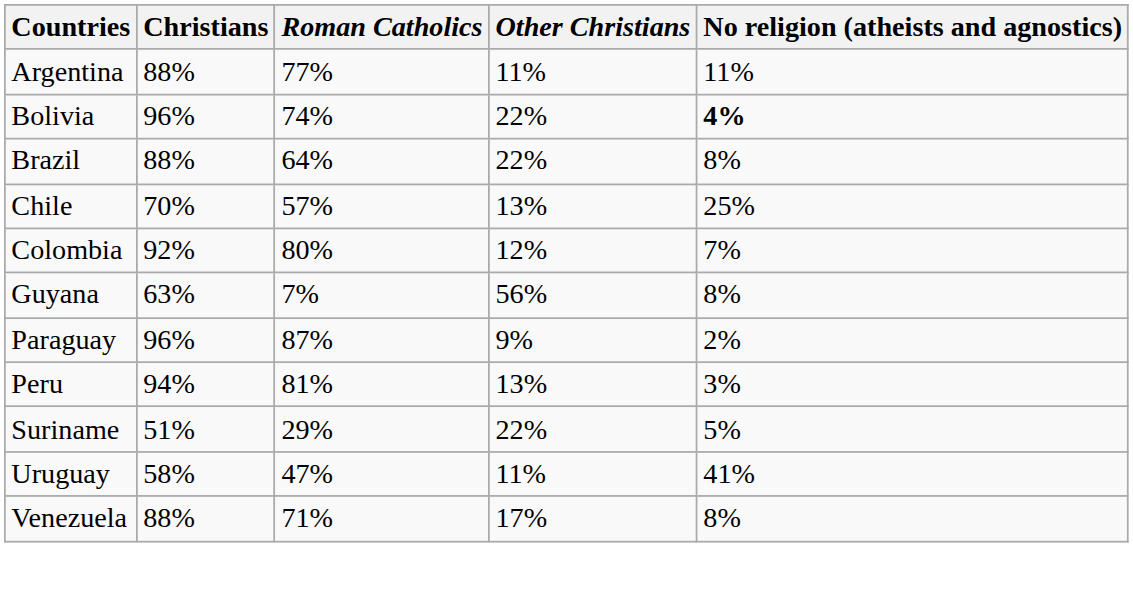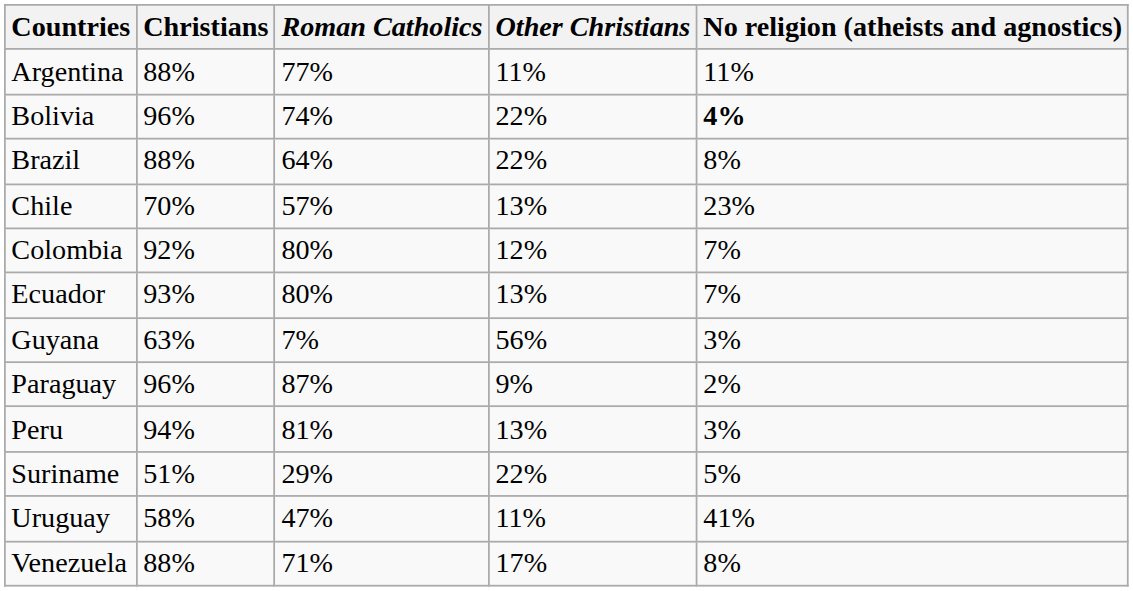 <table class="wikitable sortable">
 <tr>
 <th>Countries</th>
 <th>Christians</th>
 <th><em>Roman Catholics</em></th>
 <th><em>Other Christians</em></th>
 <th>No religion (atheists and agnostics)</th>
 </tr>
 <tr>
 <td>Argentina</td>
 <td>88%</td>
 <td>77%</td>
 <td>11%</td>
 <td>11%</td>
 </tr>
 <tr>
 <td>Bolivia</td>
 <td>96%</td>
 <td>74%</td>
 <td>22%</td>
 <td><strong>4%</strong></td>
 </tr>
 <tr>
 <td>Brazil</td>
 <td>88%</td>
 <td>64%</td>
 <td>22%</td>
 <td>8%</td>
 </tr>
 <tr>
 <td>Chile</td>
 <td>70%</td>
 <td>57%</td>
 <td>13%</td>
-<td>25%</td>
+<td>23%</td>
 </tr>
 <tr>
 <td>Colombia</td>
 <td>92%</td>
 <td>80%</td>
 <td>12%</td>
 <td>7%</td>
 </tr>
 <tr>
+<td>Ecuador</td>
+<td>93%</td>
+<td>80%</td>
+<td>13%</td>
+<td>7%</td>
+</tr>
+<tr>
 <td>Guyana</td>
 <td>63%</td>
 <td>7%</td>
 <td>56%</td>
-<td>8%</td>
+<td>3%</td>
 </tr>
 <tr>
 <td>Paraguay</td>
 <td>96%</td>
 <td>87%</td>
 <td>9%</td>
 <td>2%</td>
 </tr>
 <tr>
 <td>Peru</td>
 <td>94%</td>
 <td>81%</td>
 <td>13%</td>
 <td>3%</td>
 </tr>
 <tr>
 <td>Suriname</td>
 <td>51%</td>
 <td>29%</td>
 <td>22%</td>
 <td>5%</td>
 </tr>
 <tr>
 <td>Uruguay</td>
 <td>58%</td>
 <td>47%</td>
 <td>11%</td>
 <td>41%</td>
 </tr>
 <tr>
 <td>Venezuela</td>
 <td>88%</td>
 <td>71%</td>
 <td>17%</td>
 <td>8%</td>
 </tr>
 </table>
